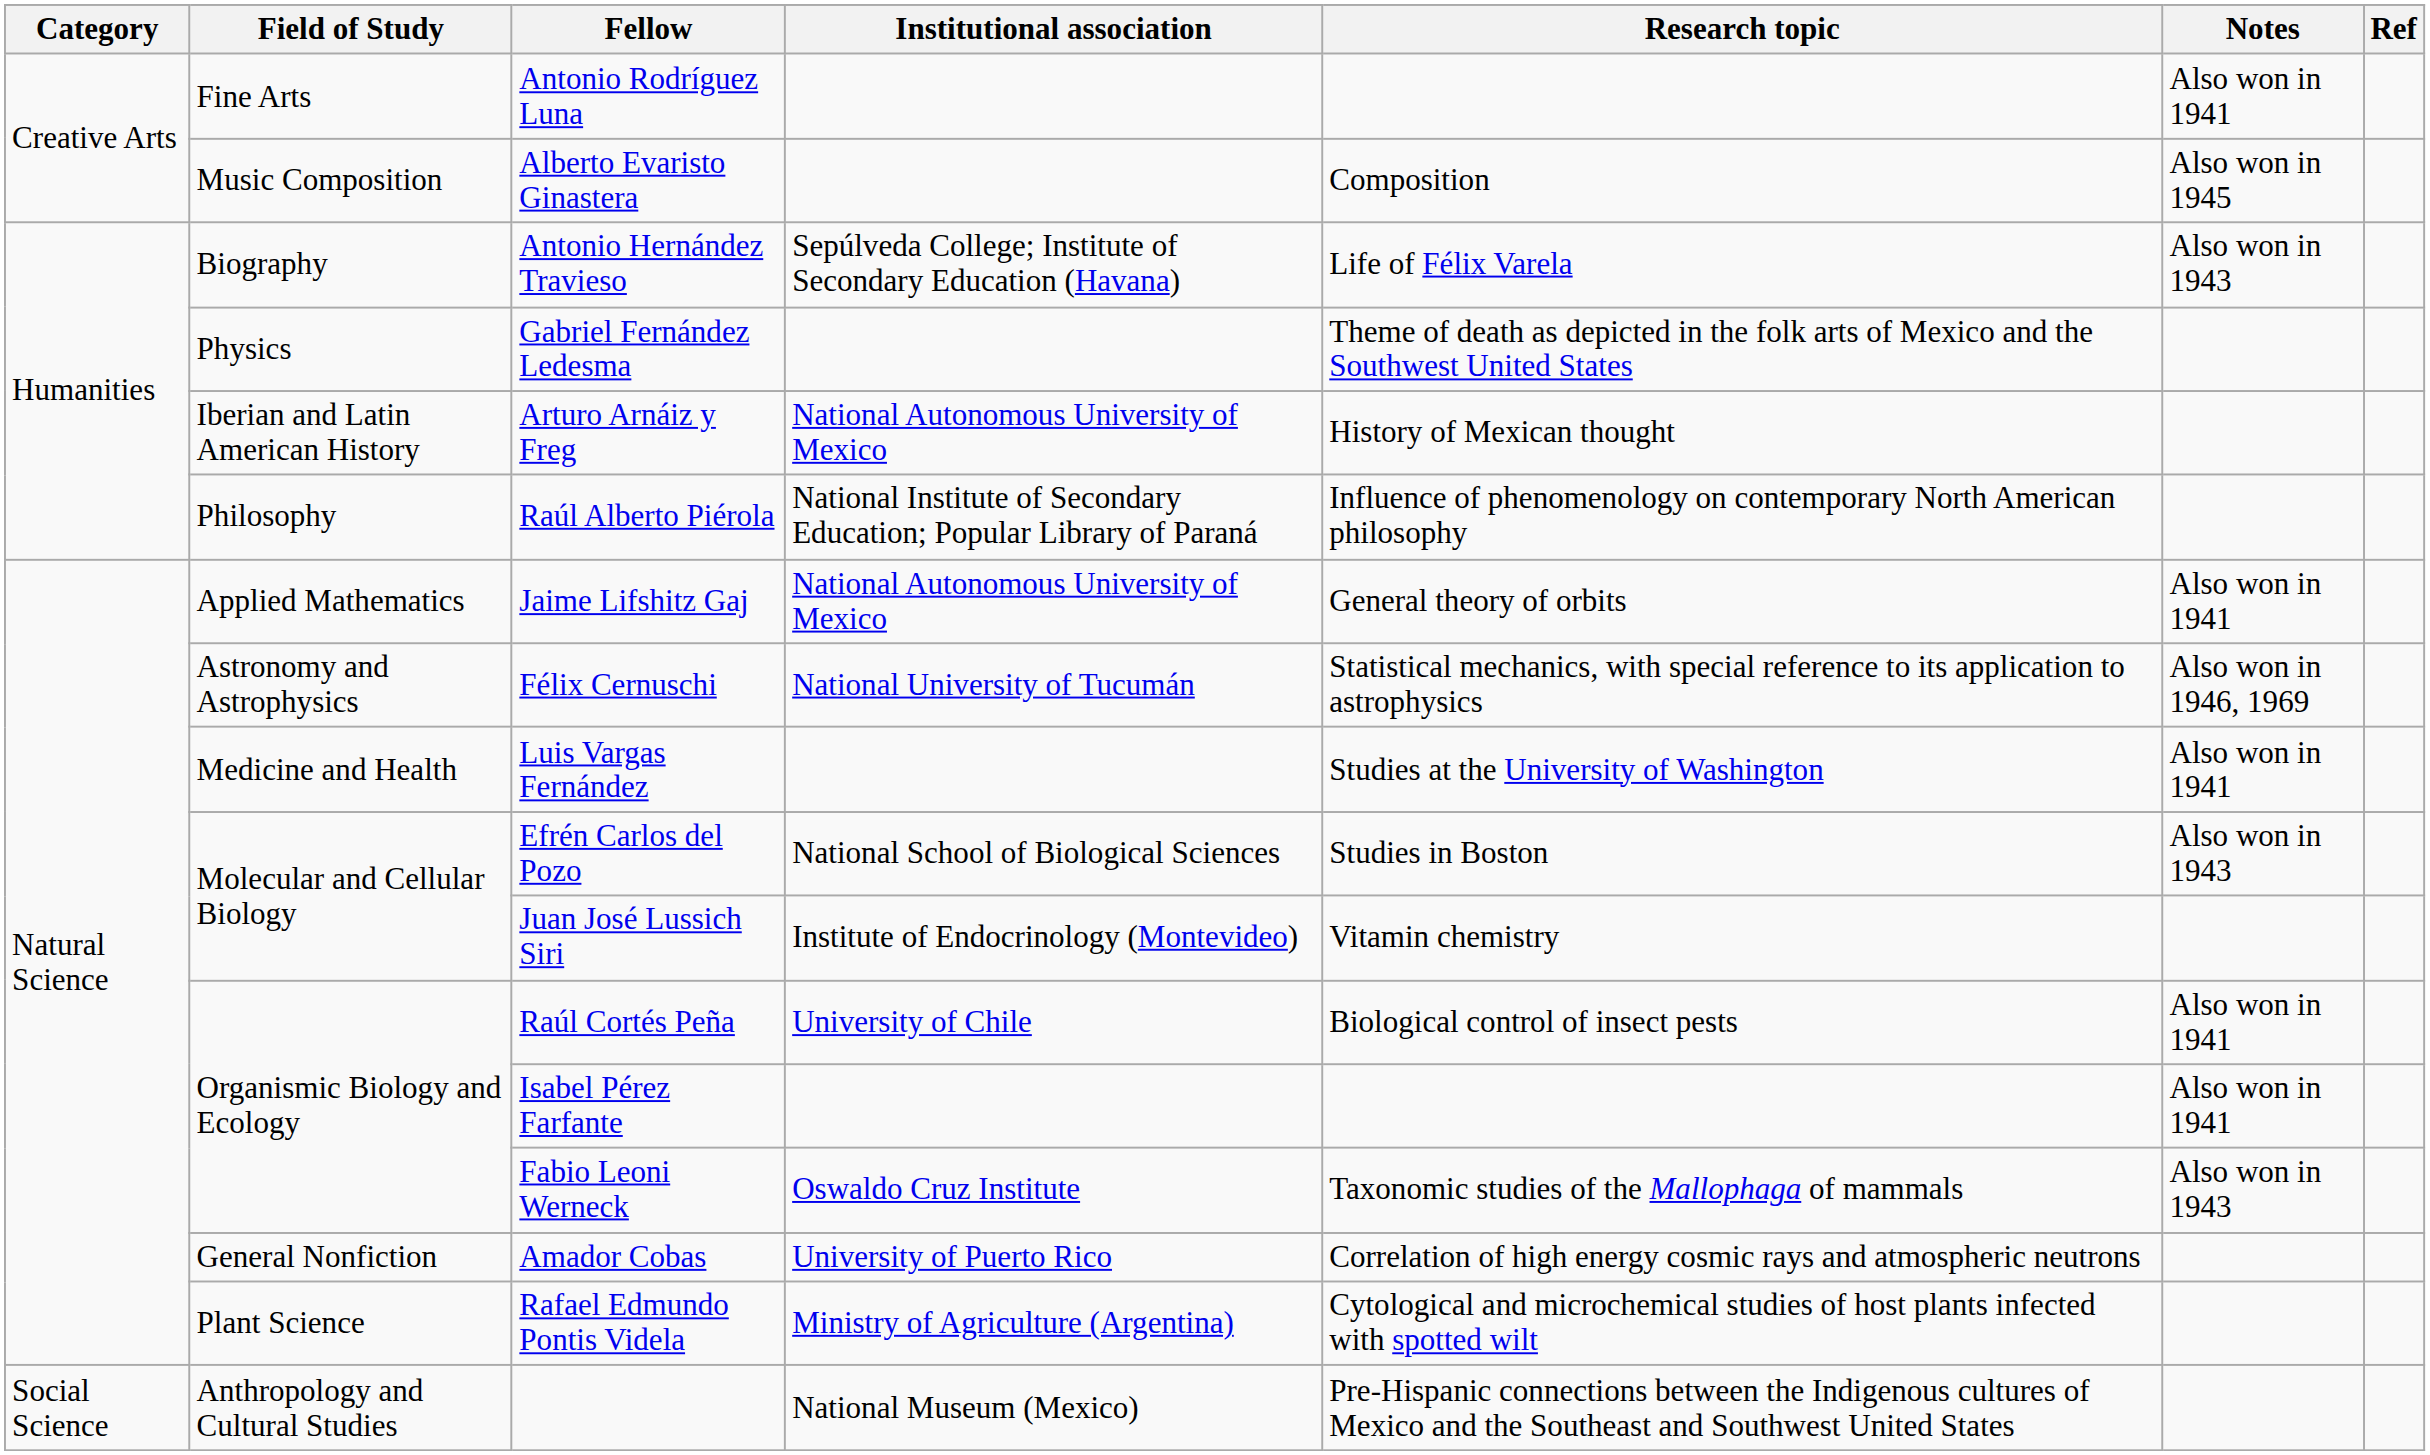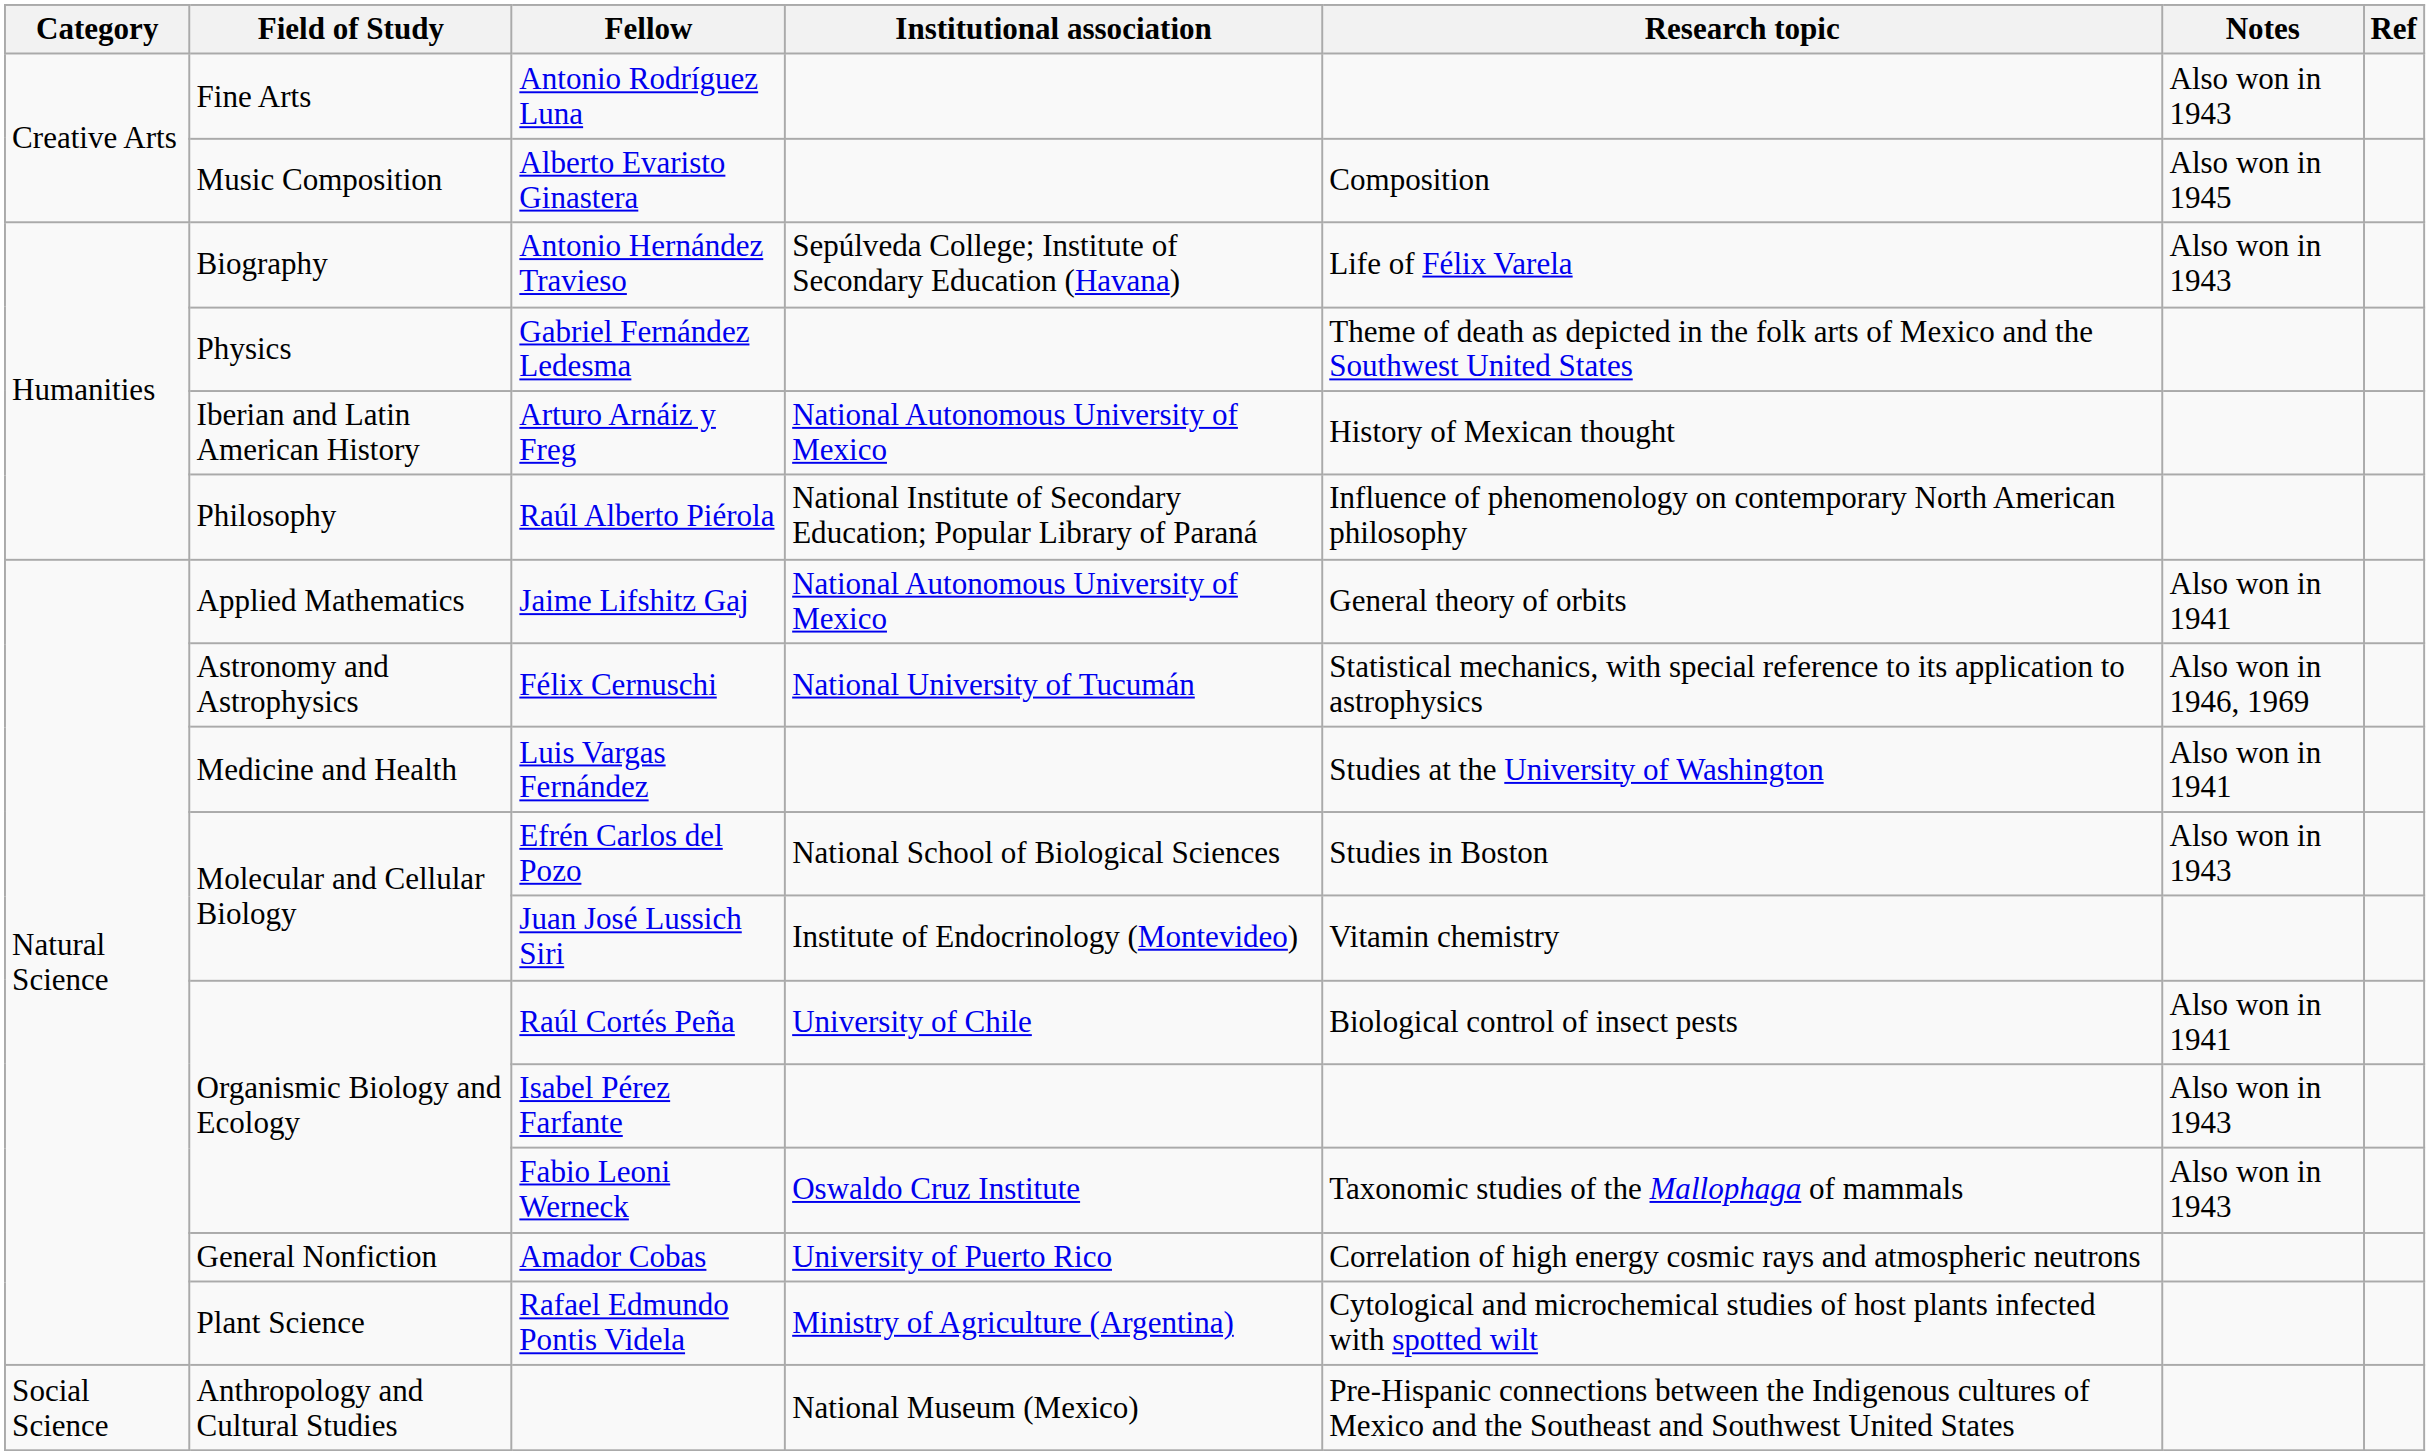 <table class="wikitable sortable static-row-numbers static-row-header-text">
 <tr>
 <th>Category</th>
 <th>Field of Study</th>
 <th>Fellow</th>
 <th>Institutional association </th>
 <th>Research topic</th>
 <th>Notes</th>
 <th class="unsortable">Ref</th>
 </tr>
 <tr>
 <td rowspan="2">Creative Arts</td>
 <td>Fine Arts</td>
 <td><a href='#'>Antonio Rodríguez Luna</a></td>
 <td></td>
 <td></td>
-<td>Also won in 1941</td>
+<td>Also won in 1943</td>
 <td></td>
 </tr>
 <tr>
 <td>Music Composition</td>
 <td><a href='#'>Alberto Evaristo Ginastera</a></td>
 <td></td>
 <td>Composition</td>
 <td>Also won in 1945</td>
 <td></td>
 </tr>
 <tr>
 <td rowspan="4">Humanities</td>
 <td>Biography</td>
 <td><a href='#'>Antonio Hernández Travieso</a></td>
 <td>Sepúlveda College; Institute of Secondary Education (<a href='#'>Havana</a>)</td>
 <td>Life of <a href='#'>Félix Varela</a></td>
 <td>Also won in 1943</td>
 <td></td>
 </tr>
 <tr>
 <td>Physics</td>
 <td><a href='#'>Gabriel Fernández Ledesma</a></td>
 <td></td>
 <td>Theme of death as depicted in the folk arts of Mexico and the <a href='#'>Southwest United States</a></td>
 <td></td>
 <td></td>
 </tr>
 <tr>
 <td>Iberian and Latin American History</td>
 <td><a href='#'>Arturo Arnáiz y Freg</a></td>
 <td><a href='#'>National Autonomous University of Mexico</a></td>
 <td>History of Mexican thought</td>
 <td></td>
 <td></td>
 </tr>
 <tr>
 <td>Philosophy</td>
 <td><a href='#'>Raúl Alberto Piérola</a></td>
 <td>National Institute of Secondary Education; Popular Library of Paraná</td>
 <td>Influence of phenomenology on contemporary North American philosophy</td>
 <td></td>
 <td></td>
 </tr>
 <tr>
 <td rowspan="10">Natural Science</td>
 <td>Applied Mathematics</td>
 <td><a href='#'>Jaime Lifshitz Gaj</a></td>
 <td><a href='#'>National Autonomous University of Mexico</a></td>
 <td>General theory of orbits</td>
 <td>Also won in 1941</td>
 <td></td>
 </tr>
 <tr>
 <td>Astronomy and Astrophysics</td>
 <td><a href='#'>Félix Cernuschi</a></td>
 <td><a href='#'>National University of Tucumán</a></td>
 <td>Statistical mechanics, with special reference to its application to astrophysics</td>
 <td>Also won in 1946, 1969</td>
 <td></td>
 </tr>
 <tr>
 <td>Medicine and Health</td>
 <td><a href='#'>Luis Vargas Fernández</a></td>
 <td></td>
 <td>Studies at the <a href='#'>University of Washington</a></td>
 <td>Also won in 1941</td>
 <td></td>
 </tr>
 <tr>
 <td rowspan="2">Molecular and Cellular Biology</td>
 <td><a href='#'>Efrén Carlos del Pozo</a></td>
 <td>National School of Biological Sciences</td>
 <td>Studies in Boston</td>
 <td>Also won in 1943</td>
 <td></td>
 </tr>
 <tr>
 <td><a href='#'>Juan José Lussich Siri</a></td>
 <td>Institute of Endocrinology (<a href='#'>Montevideo</a>)</td>
 <td>Vitamin chemistry</td>
 <td></td>
 <td></td>
 </tr>
 <tr>
 <td rowspan="3">Organismic Biology and Ecology</td>
 <td><a href='#'>Raúl Cortés Peña</a></td>
 <td><a href='#'>University of Chile</a></td>
 <td>Biological control of insect pests</td>
 <td>Also won in 1941</td>
 <td></td>
 </tr>
 <tr>
 <td><a href='#'>Isabel Pérez Farfante</a></td>
 <td></td>
 <td></td>
-<td>Also won in 1941</td>
+<td>Also won in 1943</td>
 <td></td>
 </tr>
 <tr>
 <td><a href='#'>Fabio Leoni Werneck</a></td>
 <td><a href='#'>Oswaldo Cruz Institute</a></td>
 <td>Taxonomic studies of the <em><a href='#'>Mallophaga</a></em> of mammals</td>
 <td>Also won in 1943</td>
 <td></td>
 </tr>
 <tr>
 <td>General Nonfiction</td>
 <td><a href='#'>Amador Cobas</a></td>
 <td><a href='#'>University of Puerto Rico</a></td>
 <td>Correlation of high energy cosmic rays and atmospheric neutrons</td>
 <td></td>
 <td></td>
 </tr>
 <tr>
 <td>Plant Science</td>
 <td><a href='#'>Rafael Edmundo Pontis Videla</a></td>
 <td><a href='#'>Ministry of Agriculture (Argentina)</a></td>
 <td>Cytological and microchemical studies of host plants infected with <a href='#'>spotted wilt</a></td>
 <td></td>
 <td></td>
 </tr>
 <tr>
 <td>Social Science</td>
 <td>Anthropology and Cultural Studies</td>
 <td></td>
 <td>National Museum (Mexico)</td>
 <td>Pre-Hispanic connections between the Indigenous cultures of Mexico and the Southeast and Southwest United States</td>
 <td></td>
 <td></td>
 </tr>
 </table>
